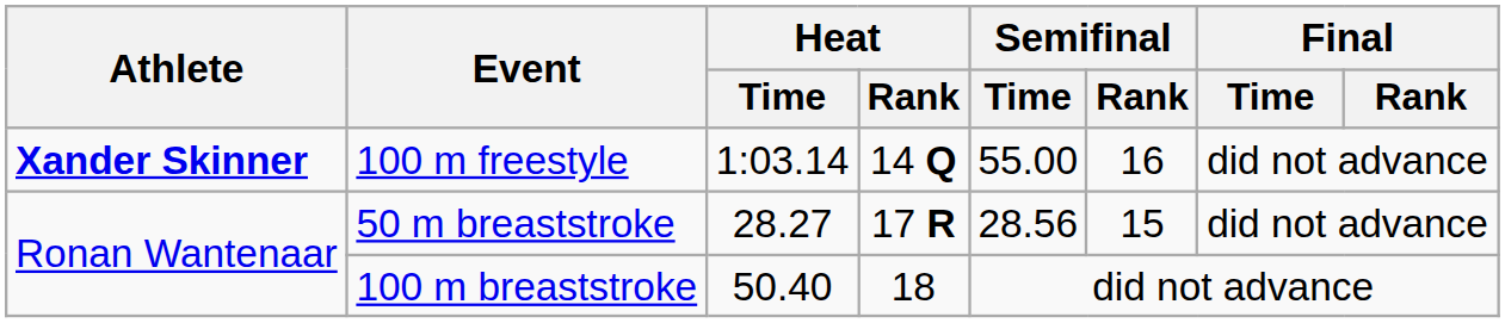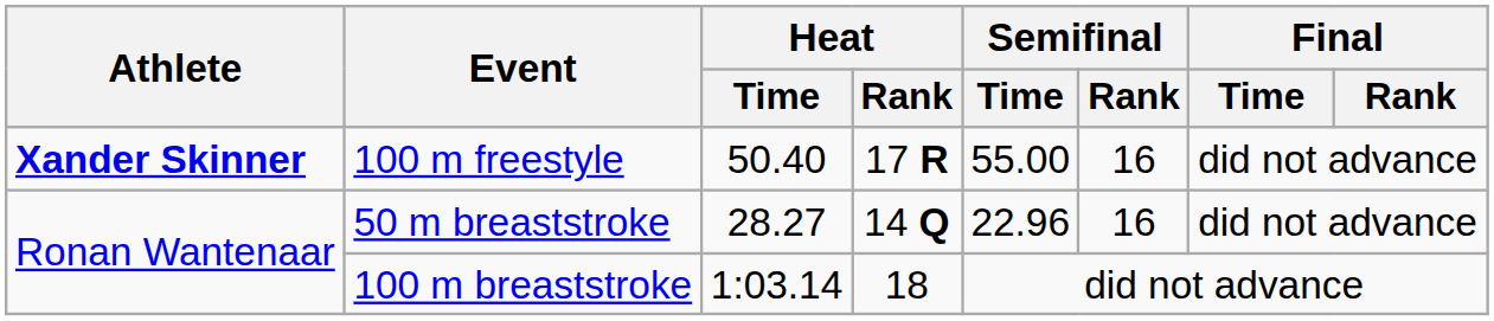 <table class=wikitable style=font-size:90%>
 <tr>
 <th rowspan=2>Athlete</th>
 <th rowspan=2>Event</th>
 <th colspan=2>Heat</th>
 <th colspan=2>Semifinal</th>
 <th colspan=2>Final</th>
 </tr>
 <tr style=font-size:95%>
 <th>Time</th>
 <th>Rank</th>
 <th>Time</th>
 <th>Rank</th>
 <th>Time</th>
 <th>Rank</th>
 </tr>
 <tr align=center>
 <td align=left><strong><a href='#'>Xander Skinner</a></strong></td>
 <td align=left rowspan="1"><a href='#'>100 m freestyle</a></td>
-<td>1:03.14</td>
-<td>14 <strong>Q</strong></td>
+<td>50.40</td>
+<td>17 <strong>R</strong></td>
 <td>55.00</td>
 <td>16</td>
 <td colspan=2>did not advance</td>
 </tr>
 <tr align=center>
 <td align=left rowspan=2><a href='#'>Ronan Wantenaar</a></td>
 <td align=left><a href='#'>50 m breaststroke</a></td>
 <td>28.27</td>
-<td>17 <strong>R</strong></td>
-<td>28.56</td>
-<td>15</td>
+<td>14 <strong>Q</strong></td>
+<td>22.96</td>
+<td>16</td>
 <td colspan=2>did not advance</td>
 </tr>
 <tr align=center>
 <td align=left rowspan="1"><a href='#'>100 m breaststroke</a></td>
-<td>50.40</td>
+<td>1:03.14</td>
 <td>18</td>
 <td colspan=4>did not advance</td>
 </tr>
 </table>
